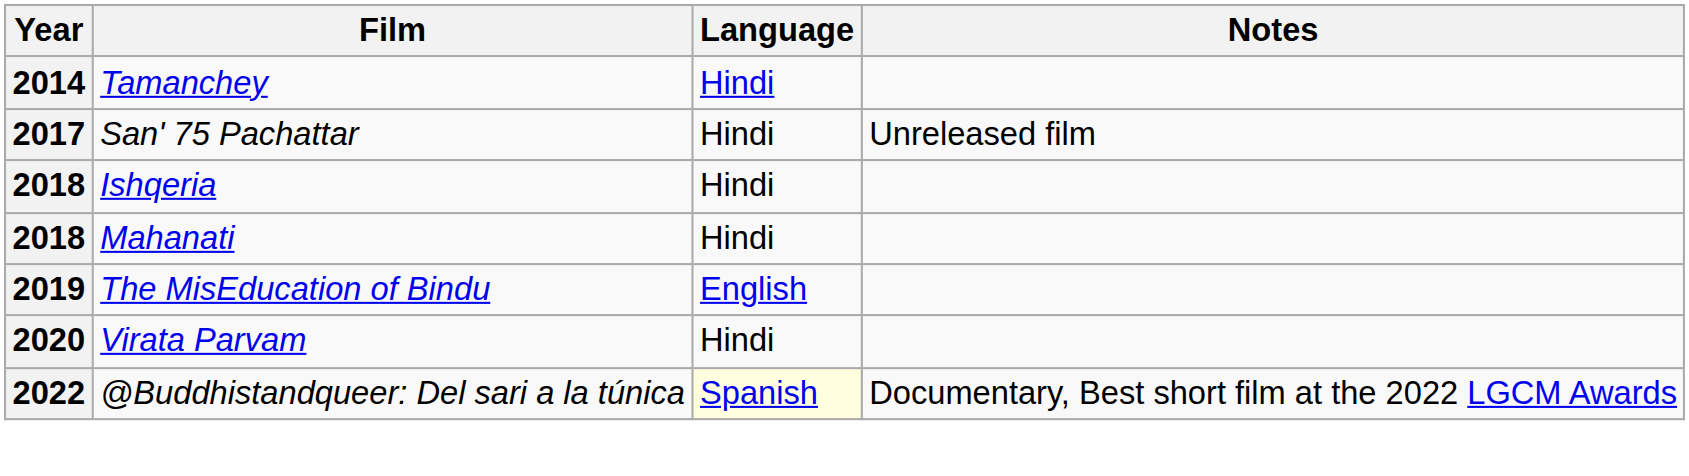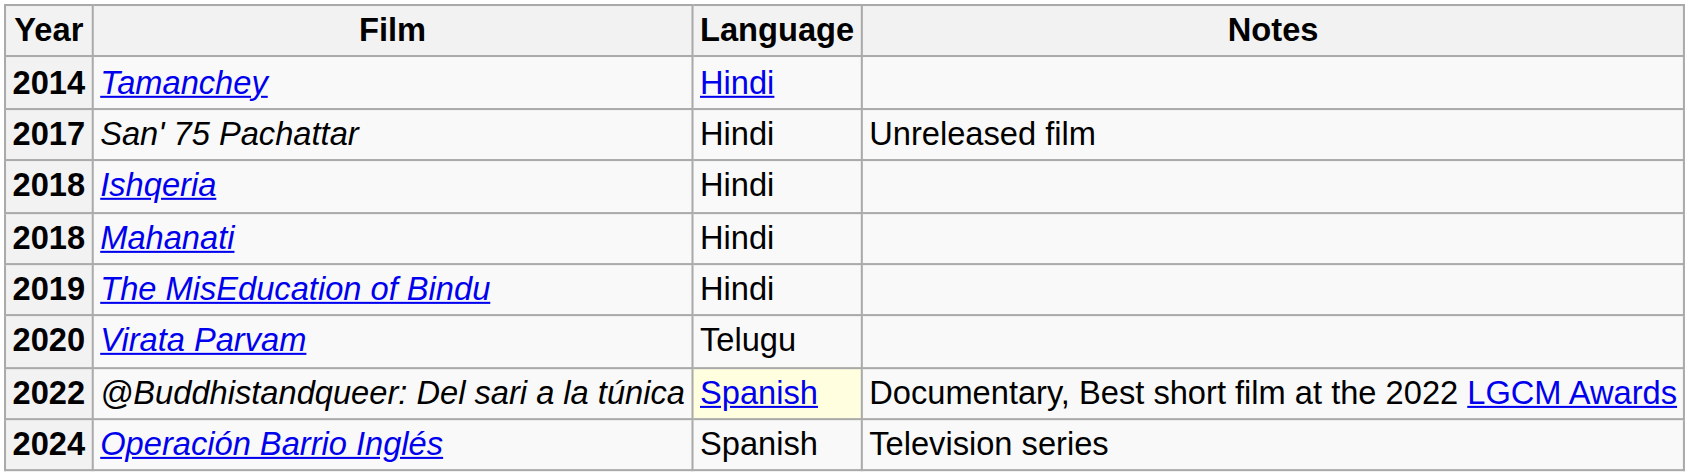 <table class="wikitable sortable">
 <tr>
 <th scope="col">Year</th>
 <th scope="col">Film</th>
 <th scope="col">Language</th>
 <th scope="col">Notes</th>
 </tr>
 <tr>
 <th>2014</th>
 <td><em><a href='#'>Tamanchey</a></em></td>
 <td><a href='#'>Hindi</a></td>
 <td></td>
 </tr>
 <tr>
 <th>2017</th>
 <td><em>San' 75 Pachattar</em></td>
 <td>Hindi</td>
 <td>Unreleased film</td>
 </tr>
 <tr>
 <th>2018</th>
 <td><em><a href='#'>Ishqeria</a></em></td>
 <td>Hindi</td>
 <td></td>
 </tr>
 <tr>
 <th scope="row">2018</th>
 <td><em><a href='#'>Mahanati</a></em></td>
 <td>Hindi</td>
 <td></td>
 </tr>
 <tr>
 <th>2019</th>
 <td><em><a href='#'>The MisEducation of Bindu</a></em></td>
-<td><a href='#'>English</a></td>
+<td>Hindi</td>
 <td></td>
 </tr>
 <tr>
 <th>2020</th>
 <td><em><a href='#'>Virata Parvam</a></em></td>
-<td>Hindi</td>
+<td>Telugu</td>
 <td></td>
 </tr>
 <tr>
 <th>2022</th>
 <td><em>@Buddhistandqueer: Del sari a la túnica</em></td>
 <td style="background: lightyellow;"><a href='#'>Spanish</a></td>
 <td>Documentary, Best short film at the 2022 <a href='#'>LGCM Awards</a></td>
 </tr>
+<tr>
+<th>2024</th>
+<td><em><a href='#'>Operación Barrio Inglés</a></em></td>
+<td>Spanish</td>
+<td>Television series</td>
+</tr>
 </table>
